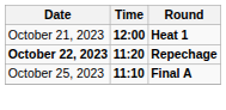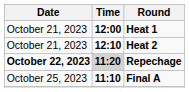 <table class="wikitable">
 <tr>
 <th>Date</th>
 <th>Time</th>
 <th>Round</th>
 </tr>
 <tr>
 <td>October 21, 2023</td>
 <td><strong>12:00</strong></td>
 <td><strong>Heat 1</strong></td>
 </tr>
 <tr>
+<td>October 21, 2023</td>
+<td><strong>12:10</strong></td>
+<td><strong>Heat 2</strong></td>
+</tr>
+<tr>
 <td><strong>October 22, 2023</strong></td>
-<td><strong>11:20</strong></td>
+<td style="background: lightgrey;"><strong>11:20</strong></td>
 <td><strong>Repechage</strong></td>
 </tr>
 <tr>
 <td>October 25, 2023</td>
 <td><strong>11:10</strong></td>
 <td><strong>Final A</strong></td>
 </tr>
 <tr>
 </tr>
 </table>
